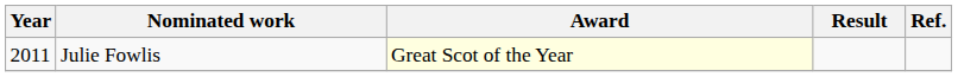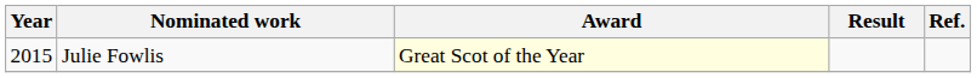 <table class="wikitable">
 <tr>
 <th>Year</th>
 <th width="250">Nominated work</th>
 <th width="325">Award</th>
 <th width="65">Result</th>
 <th>Ref.</th>
 </tr>
 <tr>
-<td>2011</td>
+<td>2015</td>
 <td>Julie Fowlis</td>
 <td style="background: lightyellow;">Great Scot of the Year</td>
 <td></td>
 <td align="center"></td>
 </tr>
 <tr>
 </tr>
 </table>
